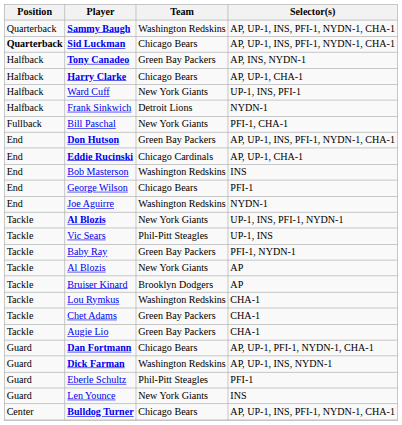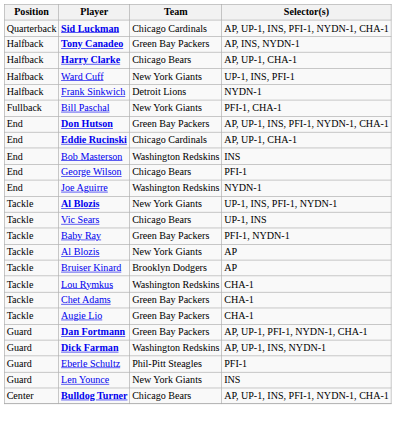 <table class="wikitable" style="text-align:left;">
 <tr>
 <th>Position</th>
 <th>Player</th>
 <th>Team</th>
 <th>Selector(s)</th>
 </tr>
 <tr>
 <td>Quarterback</td>
-<td><strong><a href='#'>Sammy Baugh</a></strong></td>
-<td>Washington Redskins</td>
-<td>AP, UP-1, INS, PFI-1, NYDN-1, CHA-1</td>
-</tr>
-<tr>
-<td><strong>Quarterback</strong></td>
 <td><strong><a href='#'>Sid Luckman</a></strong></td>
-<td>Chicago Bears</td>
+<td>Chicago Cardinals</td>
 <td>AP, UP-1, INS, PFI-1, NYDN-1, CHA-1</td>
 </tr>
 <tr>
 <td>Halfback</td>
 <td><strong><a href='#'>Tony Canadeo</a></strong></td>
 <td>Green Bay Packers</td>
 <td>AP, INS, NYDN-1</td>
 </tr>
 <tr>
 <td>Halfback</td>
 <td><strong><a href='#'>Harry Clarke</a></strong></td>
 <td>Chicago Bears</td>
 <td>AP, UP-1, CHA-1</td>
 </tr>
 <tr>
 <td>Halfback</td>
 <td><a href='#'>Ward Cuff</a></td>
 <td>New York Giants</td>
 <td>UP-1, INS, PFI-1</td>
 </tr>
 <tr>
 <td>Halfback</td>
 <td><a href='#'>Frank Sinkwich</a></td>
 <td>Detroit Lions</td>
 <td>NYDN-1</td>
 </tr>
 <tr>
 <td>Fullback</td>
 <td><a href='#'>Bill Paschal</a></td>
 <td>New York Giants</td>
 <td>PFI-1, CHA-1</td>
 </tr>
 <tr>
 <td>End</td>
 <td><strong><a href='#'>Don Hutson</a></strong></td>
 <td>Green Bay Packers</td>
 <td>AP, UP-1, INS, PFI-1, NYDN-1, CHA-1</td>
 </tr>
 <tr>
 <td>End</td>
 <td><strong><a href='#'>Eddie Rucinski</a></strong></td>
 <td>Chicago Cardinals</td>
 <td>AP, UP-1, CHA-1</td>
 </tr>
 <tr>
 <td>End</td>
 <td><a href='#'>Bob Masterson</a></td>
 <td>Washington Redskins</td>
 <td>INS</td>
 </tr>
 <tr>
 <td>End</td>
 <td><a href='#'>George Wilson</a></td>
 <td>Chicago Bears</td>
 <td>PFI-1</td>
 </tr>
 <tr>
 <td>End</td>
 <td><a href='#'>Joe Aguirre</a></td>
 <td>Washington Redskins</td>
 <td>NYDN-1</td>
 </tr>
 <tr>
 <td>Tackle</td>
 <td><strong><a href='#'>Al Blozis</a></strong></td>
 <td>New York Giants</td>
 <td>UP-1, INS, PFI-1, NYDN-1</td>
 </tr>
 <tr>
 <td>Tackle</td>
 <td><a href='#'>Vic Sears</a></td>
-<td>Phil-Pitt Steagles</td>
+<td>Chicago Bears</td>
 <td>UP-1, INS</td>
 </tr>
 <tr>
 <td>Tackle</td>
 <td><a href='#'>Baby Ray</a></td>
 <td>Green Bay Packers</td>
 <td>PFI-1, NYDN-1</td>
 </tr>
 <tr>
 <td>Tackle</td>
 <td><a href='#'>Al Blozis</a></td>
 <td>New York Giants</td>
 <td>AP</td>
 </tr>
 <tr>
 <td>Tackle</td>
 <td><a href='#'>Bruiser Kinard</a></td>
 <td>Brooklyn Dodgers</td>
 <td>AP</td>
 </tr>
 <tr>
 <td>Tackle</td>
 <td><a href='#'>Lou Rymkus</a></td>
 <td>Washington Redskins</td>
 <td>CHA-1</td>
 </tr>
 <tr>
 <td>Tackle</td>
 <td><a href='#'>Chet Adams</a></td>
 <td>Green Bay Packers</td>
 <td>CHA-1</td>
 </tr>
 <tr>
 <td>Tackle</td>
 <td><a href='#'>Augie Lio</a></td>
 <td>Green Bay Packers</td>
 <td>CHA-1</td>
 </tr>
 <tr>
 <td>Guard</td>
 <td><strong><a href='#'>Dan Fortmann</a></strong></td>
-<td>Chicago Bears</td>
+<td>Green Bay Packers</td>
 <td>AP, UP-1, PFI-1, NYDN-1, CHA-1</td>
 </tr>
 <tr>
 <td>Guard</td>
 <td><strong><a href='#'>Dick Farman</a></strong></td>
 <td>Washington Redskins</td>
 <td>AP, UP-1, INS, NYDN-1</td>
 </tr>
 <tr>
 <td>Guard</td>
 <td><a href='#'>Eberle Schultz</a></td>
 <td>Phil-Pitt Steagles</td>
 <td>PFI-1</td>
 </tr>
 <tr>
 <td>Guard</td>
 <td><a href='#'>Len Younce</a></td>
 <td>New York Giants</td>
 <td>INS</td>
 </tr>
 <tr>
 <td>Center</td>
 <td><strong><a href='#'>Bulldog Turner</a></strong></td>
 <td>Chicago Bears</td>
 <td>AP, UP-1, INS, PFI-1, NYDN-1, CHA-1</td>
 </tr>
 <tr>
 </tr>
 </table>
